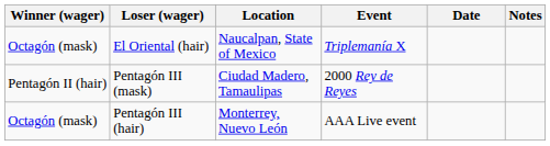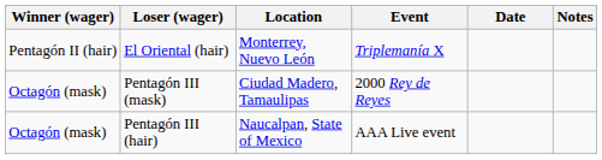 <table class="wikitable" width=100%>
 <tr>
 <th width=20%>Winner (wager)</th>
 <th width=20%>Loser (wager)</th>
 <th width=20%>Location</th>
 <th width=20%>Event</th>
 <th width=15%>Date</th>
 <th width=5%>Notes</th>
 </tr>
 <tr>
-<td><a href='#'>Octagón</a> (mask)</td>
+<td>Pentagón II (hair)</td>
 <td><a href='#'>El Oriental</a> (hair)</td>
-<td><a href='#'>Naucalpan</a>, <a href='#'>State of Mexico</a></td>
+<td><a href='#'>Monterrey, Nuevo León</a></td>
 <td><a href='#'><em>Triplemanía</em> X</a></td>
 <td></td>
 <td></td>
 </tr>
 <tr>
-<td>Pentagón II (hair)</td>
+<td><a href='#'>Octagón</a> (mask)</td>
 <td>Pentagón III (mask)</td>
 <td><a href='#'>Ciudad Madero</a>, <a href='#'>Tamaulipas</a></td>
 <td>2000 <em><a href='#'>Rey de Reyes</a></em></td>
 <td></td>
 <td></td>
 </tr>
 <tr>
 <td><a href='#'>Octagón</a> (mask)</td>
 <td>Pentagón III (hair)</td>
-<td><a href='#'>Monterrey, Nuevo León</a></td>
+<td><a href='#'>Naucalpan</a>, <a href='#'>State of Mexico</a></td>
 <td>AAA Live event</td>
 <td></td>
 <td></td>
 </tr>
 </table>
